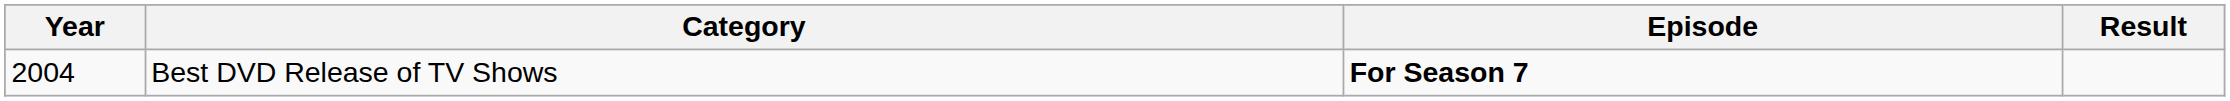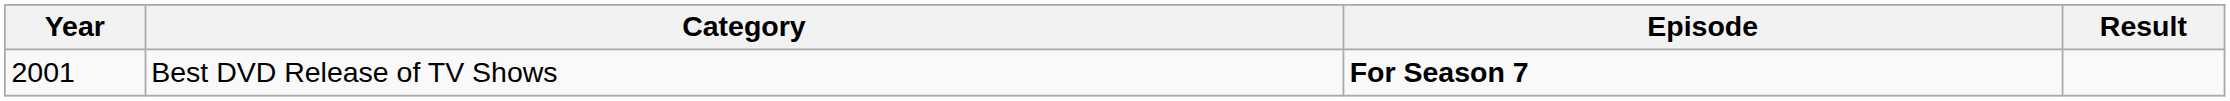 <table class="wikitable">
 <tr>
 <th width="3.5%">Year</th>
 <th width="30%">Category</th>
 <th width="18%">Episode</th>
 <th width="3.5%">Result</th>
 </tr>
 <tr>
-<td>2004</td>
+<td>2001</td>
 <td>Best DVD Release of TV Shows</td>
 <td><strong>For Season 7</strong></td>
 <td></td>
 </tr>
 </table>
